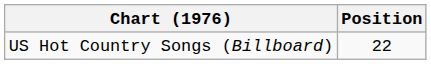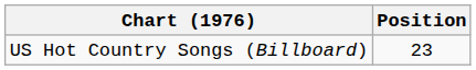 <table class="wikitable">
 <tr>
 <th>Chart (1976)</th>
 <th>Position</th>
 </tr>
 <tr>
 <td>US Hot Country Songs (<em>Billboard</em>)</td>
-<td align="center">22</td>
+<td align="center">23</td>
 </tr>
 </table>
